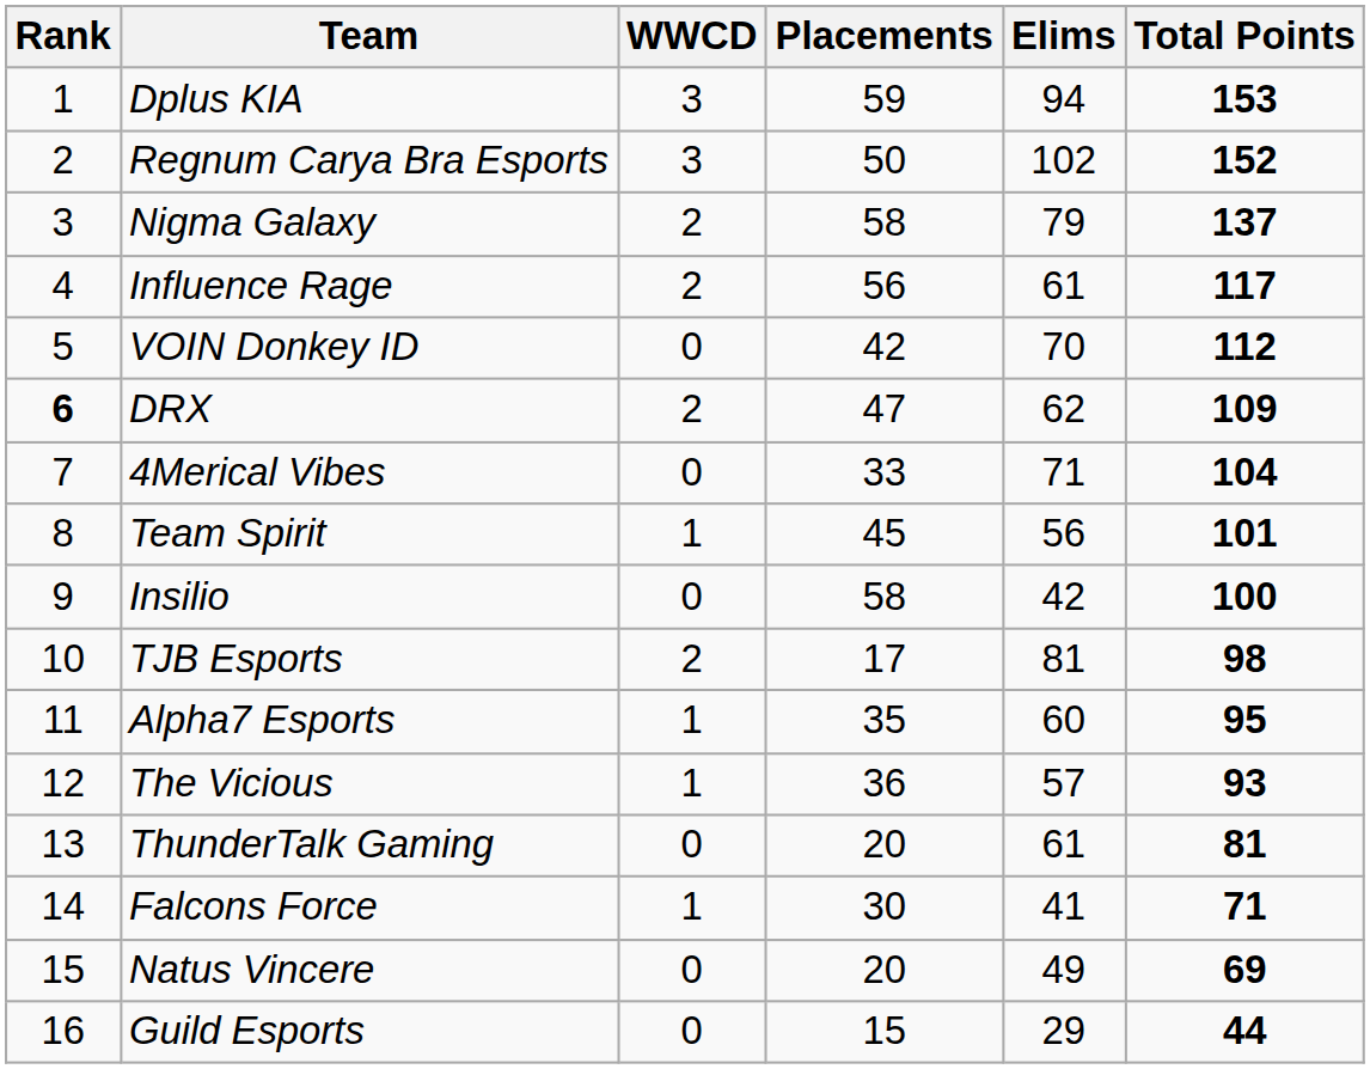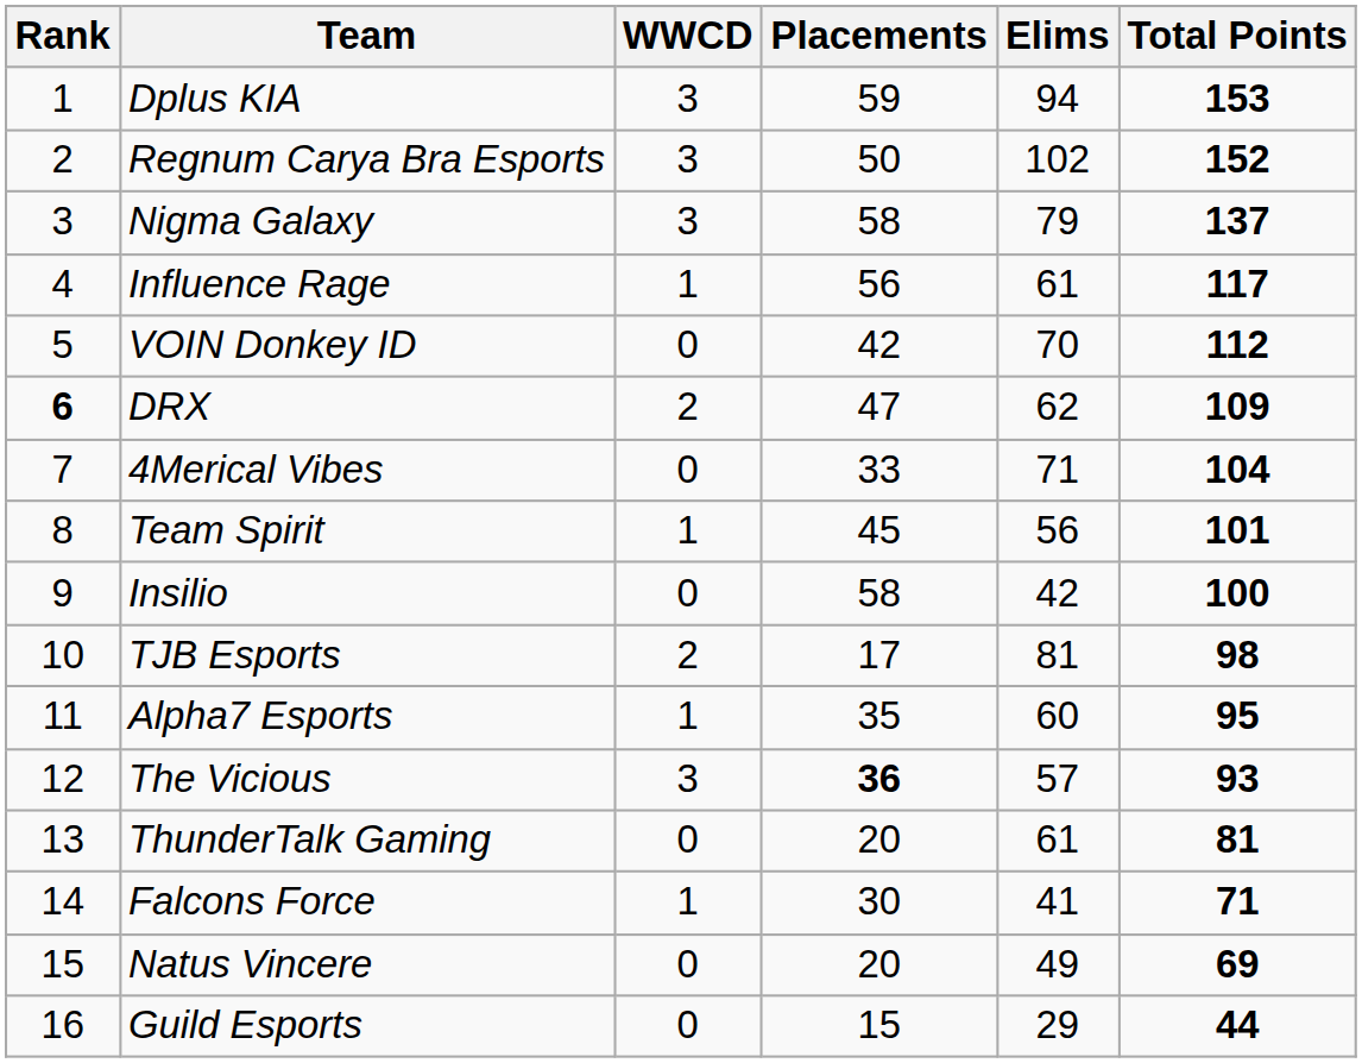 <table class="wikitable" style="text-align:center">
 <tr>
 <th>Rank</th>
 <th>Team</th>
 <th>WWCD</th>
 <th>Placements</th>
 <th>Elims</th>
 <th>Total Points</th>
 </tr>
 <tr>
 <td>1</td>
 <td style="text-align:left"><em>Dplus KIA</em></td>
 <td>3</td>
 <td>59</td>
 <td>94</td>
 <td><strong>153</strong></td>
 </tr>
 <tr>
 <td>2</td>
 <td style="text-align:left"><em>Regnum Carya Bra Esports</em></td>
 <td>3</td>
 <td>50</td>
 <td>102</td>
 <td><strong>152</strong></td>
 </tr>
 <tr>
 <td>3</td>
 <td style="text-align:left"><em>Nigma Galaxy</em></td>
-<td>2</td>
+<td>3</td>
 <td>58</td>
 <td>79</td>
 <td><strong>137</strong></td>
 </tr>
 <tr>
 <td>4</td>
 <td style="text-align:left"><em>Influence Rage</em></td>
-<td>2</td>
+<td>1</td>
 <td>56</td>
 <td>61</td>
 <td><strong>117</strong></td>
 </tr>
 <tr>
 <td>5</td>
 <td style="text-align:left"><em>VOIN Donkey ID</em></td>
 <td>0</td>
 <td>42</td>
 <td>70</td>
 <td><strong>112</strong></td>
 </tr>
 <tr>
 <td><strong>6</strong></td>
 <td style="text-align:left"><em>DRX</em></td>
 <td>2</td>
 <td>47</td>
 <td>62</td>
 <td><strong>109</strong></td>
 </tr>
 <tr>
 <td>7</td>
 <td style="text-align:left"><em>4Merical Vibes</em></td>
 <td>0</td>
 <td>33</td>
 <td>71</td>
 <td><strong>104</strong></td>
 </tr>
 <tr>
 <td>8</td>
 <td style="text-align:left"><em>Team Spirit</em></td>
 <td>1</td>
 <td>45</td>
 <td>56</td>
 <td><strong>101</strong></td>
 </tr>
 <tr>
 <td>9</td>
 <td style="text-align:left"><em>Insilio</em></td>
 <td>0</td>
 <td>58</td>
 <td>42</td>
 <td><strong>100</strong></td>
 </tr>
 <tr>
 <td>10</td>
 <td style="text-align:left"><em>TJB Esports</em></td>
 <td>2</td>
 <td>17</td>
 <td>81</td>
 <td><strong>98</strong></td>
 </tr>
 <tr>
 <td>11</td>
 <td style="text-align:left"><em>Alpha7 Esports</em></td>
 <td>1</td>
 <td>35</td>
 <td>60</td>
 <td><strong>95</strong></td>
 </tr>
 <tr>
 <td>12</td>
 <td style="text-align:left"><em>The Vicious</em></td>
-<td>1</td>
-<td>36</td>
+<td>3</td>
+<td><strong>36</strong></td>
 <td>57</td>
 <td><strong>93</strong></td>
 </tr>
 <tr>
 <td>13</td>
 <td style="text-align:left"><em>ThunderTalk Gaming</em></td>
 <td>0</td>
 <td>20</td>
 <td>61</td>
 <td><strong>81</strong></td>
 </tr>
 <tr>
 <td>14</td>
 <td style="text-align:left"><em>Falcons Force</em></td>
 <td>1</td>
 <td>30</td>
 <td>41</td>
 <td><strong>71</strong></td>
 </tr>
 <tr>
 <td>15</td>
 <td style="text-align:left"><em>Natus Vincere</em></td>
 <td>0</td>
 <td>20</td>
 <td>49</td>
 <td><strong>69</strong></td>
 </tr>
 <tr>
 <td>16</td>
 <td style="text-align:left"><em>Guild Esports</em></td>
 <td>0</td>
 <td>15</td>
 <td>29</td>
 <td><strong>44</strong></td>
 </tr>
 </table>
